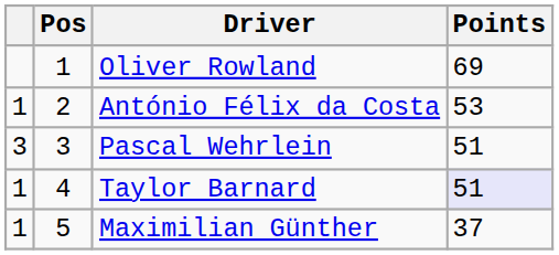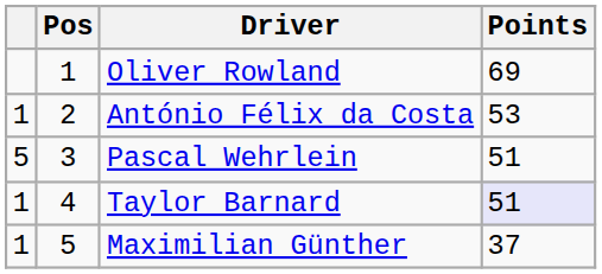 <table class="wikitable" style="font-size: 85%;">
 <tr>
 <th></th>
 <th>Pos</th>
 <th>Driver</th>
 <th>Points</th>
 </tr>
 <tr>
 <td align="left"></td>
 <td align="center">1</td>
 <td> <a href='#'>Oliver Rowland</a></td>
 <td align="left">69</td>
 </tr>
 <tr>
 <td align="left"> 1</td>
 <td align="center">2</td>
 <td> <a href='#'>António Félix da Costa</a></td>
 <td align="left">53</td>
 </tr>
 <tr>
-<td align="left"> 3</td>
+<td align="left"> 5</td>
 <td align="center">3</td>
 <td> <a href='#'>Pascal Wehrlein</a></td>
 <td align="left">51</td>
 </tr>
 <tr>
 <td align="left"> 1</td>
 <td align="center">4</td>
 <td> <a href='#'>Taylor Barnard</a></td>
 <td align="left" style="background: lavender;">51</td>
 </tr>
 <tr>
 <td align="left"> 1</td>
 <td align="center">5</td>
 <td> <a href='#'>Maximilian Günther</a></td>
 <td align="left">37</td>
 </tr>
 </table>
